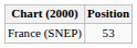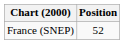 <table class="wikitable">
 <tr>
 <th>Chart (2000)</th>
 <th>Position</th>
 </tr>
 <tr>
 <td>France (SNEP)</td>
-<td align="center">53</td>
+<td align="center">52</td>
 </tr>
 </table>
